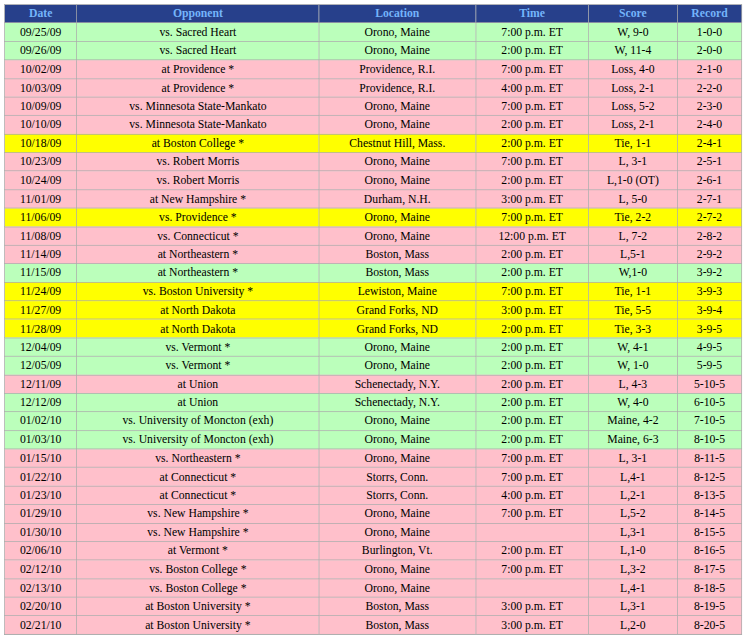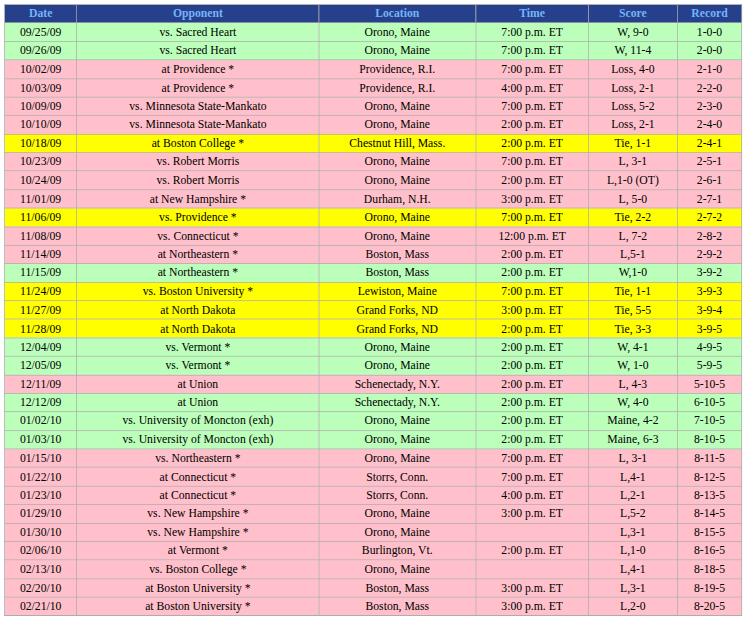 <table class="wikitable" width="80%">
 <tr align="center"  style="background:#27408B;color:#74B4FA;">
 <td><strong>Date</strong></td>
 <td><strong>Opponent</strong></td>
 <td><strong>Location</strong></td>
 <td><strong>Time</strong></td>
 <td><strong>Score</strong></td>
 <td><strong>Record</strong></td>
 </tr>
 <tr align="center" bgcolor="bbffbb">
 <td>09/25/09</td>
 <td>vs. Sacred Heart</td>
 <td>Orono, Maine</td>
 <td>7:00 p.m. ET</td>
 <td>W, 9-0</td>
 <td>1-0-0</td>
 </tr>
 <tr align="center" bgcolor="bbffbb">
 <td>09/26/09</td>
 <td>vs. Sacred Heart</td>
 <td>Orono, Maine</td>
-<td>2:00 p.m. ET</td>
+<td>7:00 p.m. ET</td>
 <td>W, 11-4</td>
 <td>2-0-0</td>
 </tr>
 <tr align="center" bgcolor="pink">
 <td>10/02/09</td>
 <td>at Providence *</td>
 <td>Providence, R.I.</td>
 <td>7:00 p.m. ET</td>
 <td>Loss, 4-0</td>
 <td>2-1-0</td>
 </tr>
 <tr align="center" bgcolor="pink">
 <td>10/03/09</td>
 <td>at Providence *</td>
 <td>Providence, R.I.</td>
 <td>4:00 p.m. ET</td>
 <td>Loss, 2-1</td>
 <td>2-2-0</td>
 </tr>
 <tr align="center" bgcolor="pink">
 <td>10/09/09</td>
 <td>vs. Minnesota State-Mankato</td>
 <td>Orono, Maine</td>
 <td>7:00 p.m. ET</td>
 <td>Loss, 5-2</td>
 <td>2-3-0</td>
 </tr>
 <tr align="center" bgcolor="pink">
 <td>10/10/09</td>
 <td>vs. Minnesota State-Mankato</td>
 <td>Orono, Maine</td>
 <td>2:00 p.m. ET</td>
 <td>Loss, 2-1</td>
 <td>2-4-0</td>
 </tr>
 <tr align="center" bgcolor="yellow">
 <td>10/18/09</td>
 <td>at Boston College *</td>
 <td>Chestnut Hill, Mass.</td>
 <td>2:00 p.m. ET</td>
 <td>Tie, 1-1</td>
 <td>2-4-1</td>
 </tr>
 <tr align="center" bgcolor="pink">
 <td>10/23/09</td>
 <td>vs. Robert Morris</td>
 <td>Orono, Maine</td>
 <td>7:00 p.m. ET</td>
 <td>L, 3-1</td>
 <td>2-5-1</td>
 </tr>
 <tr align="center" bgcolor="pink">
 <td>10/24/09</td>
 <td>vs. Robert Morris</td>
 <td>Orono, Maine</td>
 <td>2:00 p.m. ET</td>
 <td>L,1-0 (OT)</td>
 <td>2-6-1</td>
 </tr>
 <tr align="center" bgcolor="pink">
 <td>11/01/09</td>
 <td>at New Hampshire *</td>
 <td>Durham, N.H.</td>
 <td>3:00 p.m. ET</td>
 <td>L, 5-0</td>
 <td>2-7-1</td>
 </tr>
 <tr align="center" bgcolor="yellow">
 <td>11/06/09</td>
 <td>vs. Providence *</td>
 <td>Orono, Maine</td>
 <td>7:00 p.m. ET</td>
 <td>Tie, 2-2</td>
 <td>2-7-2</td>
 </tr>
 <tr align="center" bgcolor="pink">
 <td>11/08/09</td>
 <td>vs. Connecticut *</td>
 <td>Orono, Maine</td>
 <td>12:00 p.m. ET</td>
 <td>L, 7-2</td>
 <td>2-8-2</td>
 </tr>
 <tr align="center" bgcolor="pink">
 <td>11/14/09</td>
 <td>at Northeastern *</td>
 <td>Boston, Mass</td>
 <td>2:00 p.m. ET</td>
 <td>L,5-1</td>
 <td>2-9-2</td>
 </tr>
 <tr align="center" bgcolor="bbffbb">
 <td>11/15/09</td>
 <td>at Northeastern *</td>
 <td>Boston, Mass</td>
 <td>2:00 p.m. ET</td>
 <td>W,1-0</td>
 <td>3-9-2</td>
 </tr>
 <tr align="center" bgcolor="yellow">
 <td>11/24/09</td>
 <td>vs. Boston University *</td>
 <td>Lewiston, Maine</td>
 <td>7:00 p.m. ET</td>
 <td>Tie, 1-1</td>
 <td>3-9-3</td>
 </tr>
 <tr align="center" bgcolor="yellow">
 <td>11/27/09</td>
 <td>at North Dakota</td>
 <td>Grand Forks, ND</td>
 <td>3:00 p.m. ET</td>
 <td>Tie, 5-5</td>
 <td>3-9-4</td>
 </tr>
 <tr align="center" bgcolor="yellow">
 <td>11/28/09</td>
 <td>at North Dakota</td>
 <td>Grand Forks, ND</td>
 <td>2:00 p.m. ET</td>
 <td>Tie, 3-3</td>
 <td>3-9-5</td>
 </tr>
 <tr align="center" bgcolor="bbffbb">
 <td>12/04/09</td>
 <td>vs. Vermont *</td>
 <td>Orono, Maine</td>
 <td>2:00 p.m. ET</td>
 <td>W, 4-1</td>
 <td>4-9-5</td>
 </tr>
 <tr align="center" bgcolor="bbffbb">
 <td>12/05/09</td>
 <td>vs. Vermont *</td>
 <td>Orono, Maine</td>
 <td>2:00 p.m. ET</td>
 <td>W, 1-0</td>
 <td>5-9-5</td>
 </tr>
 <tr align="center" bgcolor="PINK">
 <td>12/11/09</td>
 <td>at Union</td>
 <td>Schenectady, N.Y.</td>
 <td>2:00 p.m. ET</td>
 <td>L, 4-3</td>
 <td>5-10-5</td>
 </tr>
 <tr align="center" bgcolor="bbffbb">
 <td>12/12/09</td>
 <td>at Union</td>
 <td>Schenectady, N.Y.</td>
 <td>2:00 p.m. ET</td>
 <td>W, 4-0</td>
 <td>6-10-5</td>
 </tr>
 <tr align="center" bgcolor="bbffbb">
 <td>01/02/10</td>
 <td>vs. University of Moncton (exh)</td>
 <td>Orono, Maine</td>
 <td>2:00 p.m. ET</td>
 <td>Maine, 4-2</td>
 <td>7-10-5</td>
 </tr>
 <tr align="center" bgcolor="bbffbb">
 <td>01/03/10</td>
 <td>vs. University of Moncton (exh)</td>
 <td>Orono, Maine</td>
 <td>2:00 p.m. ET</td>
 <td>Maine, 6-3 </td>
 <td>8-10-5</td>
 </tr>
 <tr align="center" bgcolor="PINK">
 <td>01/15/10</td>
 <td>vs. Northeastern *</td>
 <td>Orono, Maine</td>
 <td>7:00 p.m. ET</td>
 <td>L, 3-1</td>
 <td>8-11-5</td>
 </tr>
 <tr align="center" bgcolor="pink">
 <td>01/22/10</td>
 <td>at Connecticut *</td>
 <td>Storrs, Conn.</td>
 <td>7:00 p.m. ET</td>
 <td>L,4-1</td>
 <td>8-12-5</td>
 </tr>
 <tr align="center" bgcolor="pink">
 <td>01/23/10</td>
 <td>at Connecticut *</td>
 <td>Storrs, Conn.</td>
 <td>4:00 p.m. ET</td>
 <td>L,2-1</td>
 <td>8-13-5</td>
 </tr>
 <tr align="center" bgcolor="pink">
 <td>01/29/10</td>
 <td>vs. New Hampshire *</td>
 <td>Orono, Maine</td>
-<td>7:00 p.m. ET</td>
+<td>3:00 p.m. ET</td>
 <td>L,5-2</td>
 <td>8-14-5</td>
 </tr>
 <tr align="center" bgcolor="pink">
 <td>01/30/10</td>
 <td>vs. New Hampshire *</td>
 <td>Orono, Maine</td>
 <td></td>
 <td>L,3-1</td>
 <td>8-15-5</td>
 </tr>
 <tr align="center" bgcolor="pink">
 <td>02/06/10</td>
 <td>at Vermont *</td>
 <td>Burlington, Vt.</td>
 <td>2:00 p.m. ET</td>
 <td>L,1-0</td>
 <td>8-16-5</td>
-</tr>
-<tr align="center" bgcolor="pink">
-<td>02/12/10</td>
-<td>vs. Boston College *</td>
-<td>Orono, Maine</td>
-<td>7:00 p.m. ET</td>
-<td>L,3-2</td>
-<td>8-17-5</td>
 </tr>
 <tr align="center" bgcolor="pink">
 <td>02/13/10</td>
 <td>vs. Boston College *</td>
 <td>Orono, Maine</td>
 <td></td>
 <td>L,4-1</td>
 <td>8-18-5</td>
 </tr>
 <tr align="center" bgcolor="pink">
 <td>02/20/10</td>
 <td>at Boston University *</td>
 <td>Boston, Mass</td>
 <td>3:00 p.m. ET</td>
 <td>L,3-1</td>
 <td>8-19-5</td>
 </tr>
 <tr align="center" bgcolor="pink">
 <td>02/21/10</td>
 <td>at Boston University *</td>
 <td>Boston, Mass</td>
 <td>3:00 p.m. ET</td>
 <td>L,2-0</td>
 <td>8-20-5</td>
 </tr>
 <tr align="center" bgcolor="">
 </tr>
 </table>
